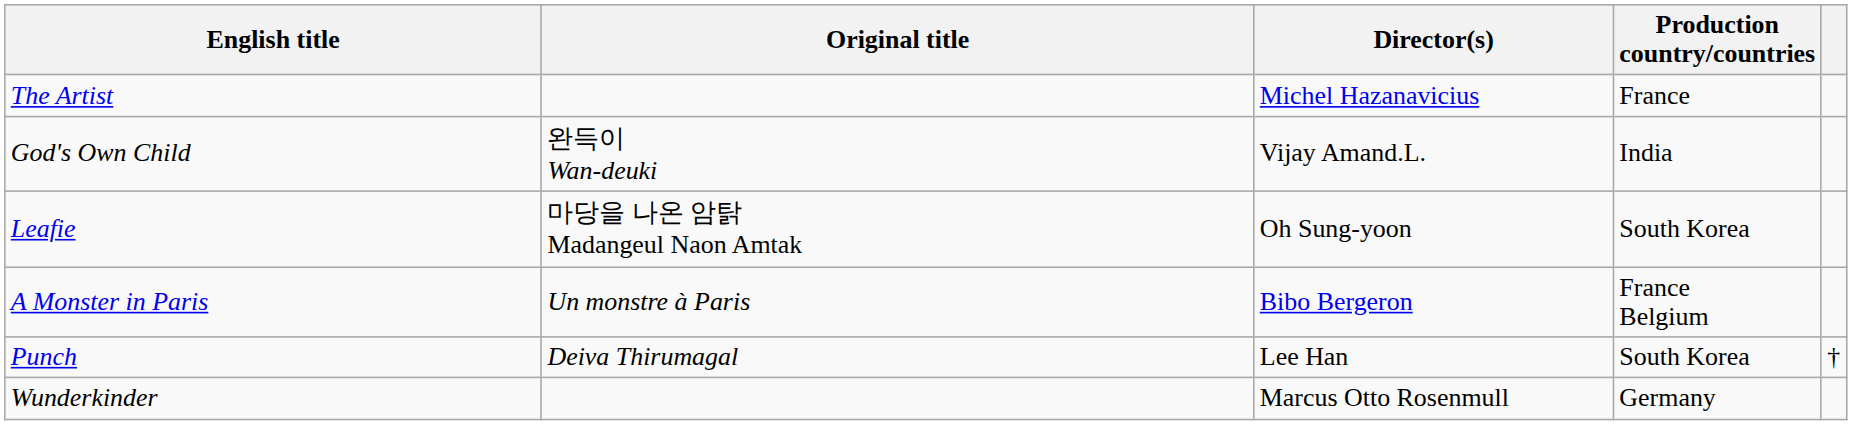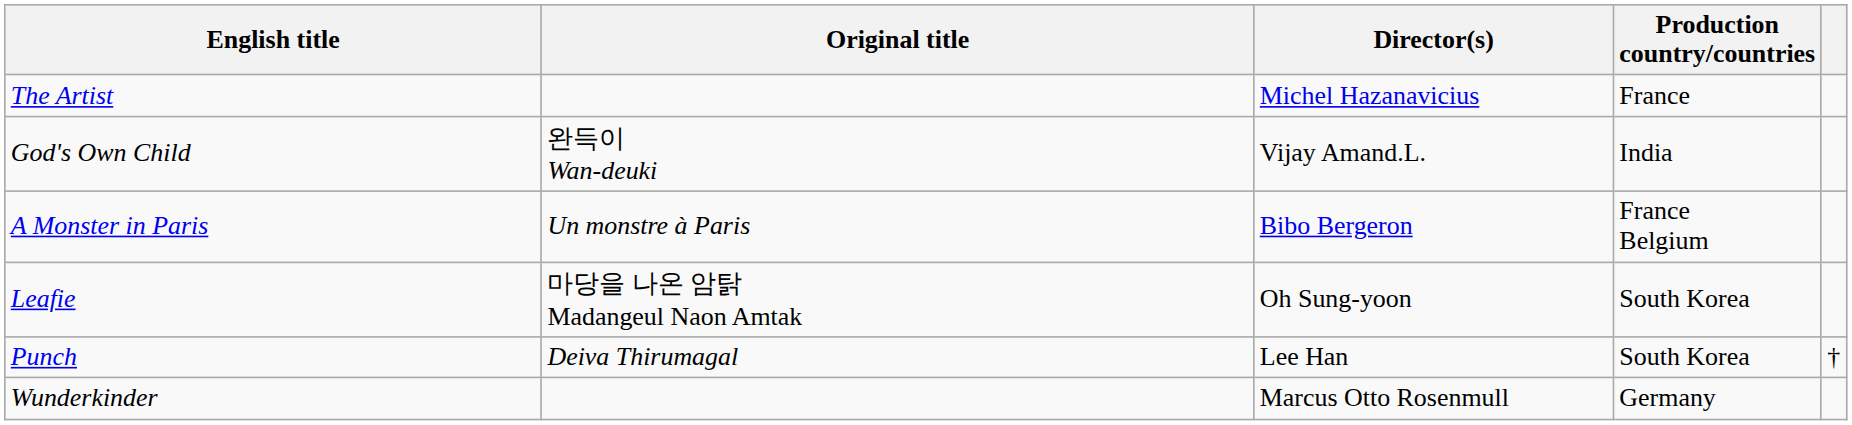 <table class="sortable wikitable" width="90%" cellpadding="5">
 <tr>
 <th width="30%">English title</th>
 <th width="40%">Original title</th>
 <th width="20%">Director(s)</th>
 <th width="10%">Production country/countries</th>
 <th width="3%"></th>
 </tr>
 <tr>
 <td><em><a href='#'>The Artist</a></em></td>
 <td></td>
 <td><a href='#'>Michel Hazanavicius</a></td>
 <td>France</td>
 <td></td>
 </tr>
 <tr>
 <td><em>God's Own Child</em></td>
 <td>완득이<br><em>Wan-deuki</em></td>
 <td>Vijay Amand.L.</td>
 <td>India</td>
 <td></td>
 </tr>
 <tr>
+<td><em><a href='#'>A Monster in Paris</a></em></td>
+<td><em>Un monstre à Paris</em></td>
+<td><a href='#'>Bibo Bergeron</a></td>
+<td>France<br>Belgium</td>
+<td></td>
+</tr>
+<tr>
 <td><em><a href='#'>Leafie</a></em></td>
 <td>마당을 나온 암탉<br>Madangeul Naon Amtak</td>
 <td>Oh Sung-yoon</td>
 <td>South Korea</td>
-<td></td>
-</tr>
-<tr>
-<td><em><a href='#'>A Monster in Paris</a></em></td>
-<td><em>Un monstre à Paris</em></td>
-<td><a href='#'>Bibo Bergeron</a></td>
-<td>France<br>Belgium</td>
 <td></td>
 </tr>
 <tr>
 <td><em><a href='#'>Punch</a></em></td>
 <td><em>Deiva Thirumagal</em></td>
 <td>Lee Han</td>
 <td>South Korea</td>
 <td>†</td>
 </tr>
 <tr>
 <td><em>Wunderkinder</em></td>
 <td></td>
 <td>Marcus Otto Rosenmull</td>
 <td>Germany</td>
 <td></td>
 </tr>
 </table>
